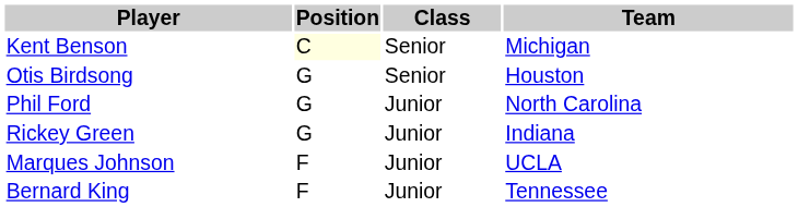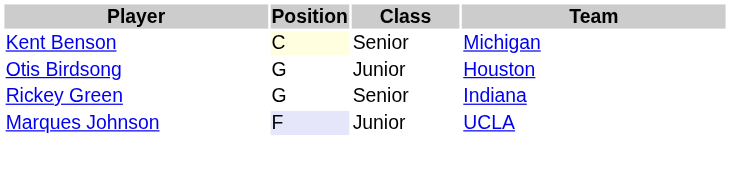 <table style="width:600px" "border:'1' 'solid' 'gray'">
 <tr>
 <th style="background:#CCCCCC;width:40%">Player</th>
 <th style="background:#CCCCCC;width:4%">Position</th>
 <th style="background:#CCCCCC;width:16%">Class</th>
 <th style="background:#CCCCCC;width:40%">Team</th>
 </tr>
 <tr>
 <td><a href='#'>Kent Benson</a></td>
 <td style="background: lightyellow;">C</td>
 <td>Senior</td>
 <td><a href='#'>Michigan</a></td>
 </tr>
 <tr>
 <td><a href='#'>Otis Birdsong</a></td>
 <td>G</td>
-<td>Senior</td>
+<td>Junior</td>
 <td><a href='#'>Houston</a></td>
-</tr>
-<tr>
-<td><a href='#'>Phil Ford</a></td>
-<td>G</td>
-<td>Junior</td>
-<td><a href='#'>North Carolina</a></td>
 </tr>
 <tr>
 <td><a href='#'>Rickey Green</a></td>
 <td>G</td>
-<td>Junior</td>
+<td>Senior</td>
 <td><a href='#'>Indiana</a></td>
 </tr>
 <tr>
 <td><a href='#'>Marques Johnson</a></td>
-<td>F</td>
+<td style="background: lavender;">F</td>
 <td>Junior</td>
 <td><a href='#'>UCLA</a></td>
 </tr>
-<tr>
-<td><a href='#'>Bernard King</a></td>
-<td>F</td>
-<td>Junior</td>
-<td><a href='#'>Tennessee</a></td>
-</tr>
 </table>
